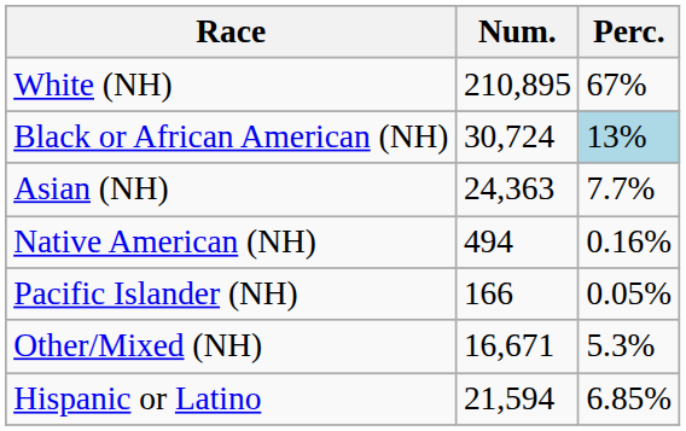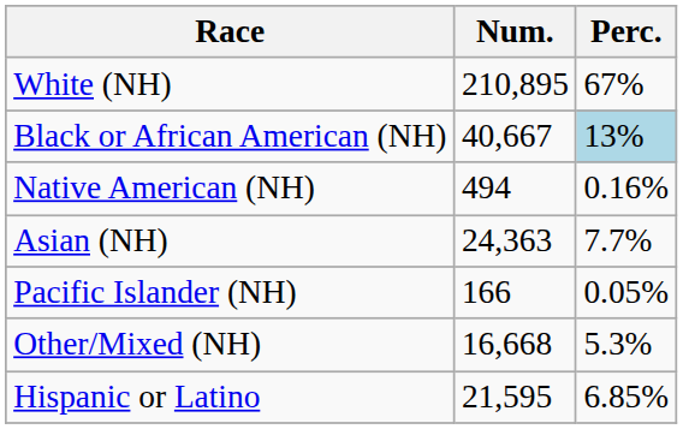 <table class="wikitable">
 <tr>
 <th>Race</th>
 <th>Num.</th>
 <th>Perc.</th>
 </tr>
 <tr>
 <td><a href='#'>White</a> (NH)</td>
 <td>210,895</td>
 <td>67%</td>
 </tr>
 <tr>
 <td><a href='#'>Black or African American</a> (NH)</td>
-<td>30,724</td>
+<td>40,667</td>
 <td style="background: lightblue;">13%</td>
+</tr>
+<tr>
+<td><a href='#'>Native American</a> (NH)</td>
+<td>494</td>
+<td>0.16%</td>
 </tr>
 <tr>
 <td><a href='#'>Asian</a> (NH)</td>
 <td>24,363</td>
 <td>7.7%</td>
-</tr>
-<tr>
-<td><a href='#'>Native American</a> (NH)</td>
-<td>494</td>
-<td>0.16%</td>
 </tr>
 <tr>
 <td><a href='#'>Pacific Islander</a> (NH)</td>
 <td>166</td>
 <td>0.05%</td>
 </tr>
 <tr>
 <td><a href='#'>Other/Mixed</a> (NH)</td>
-<td>16,671</td>
+<td>16,668</td>
 <td>5.3%</td>
 </tr>
 <tr>
 <td><a href='#'>Hispanic</a> or <a href='#'>Latino</a></td>
-<td>21,594</td>
+<td>21,595</td>
 <td>6.85%</td>
 </tr>
 </table>
